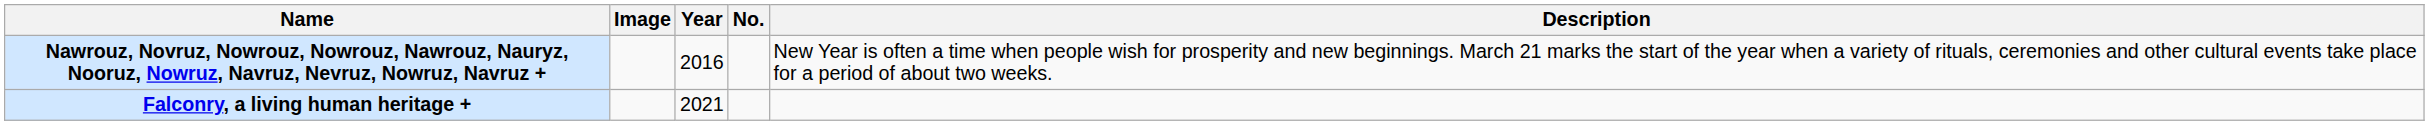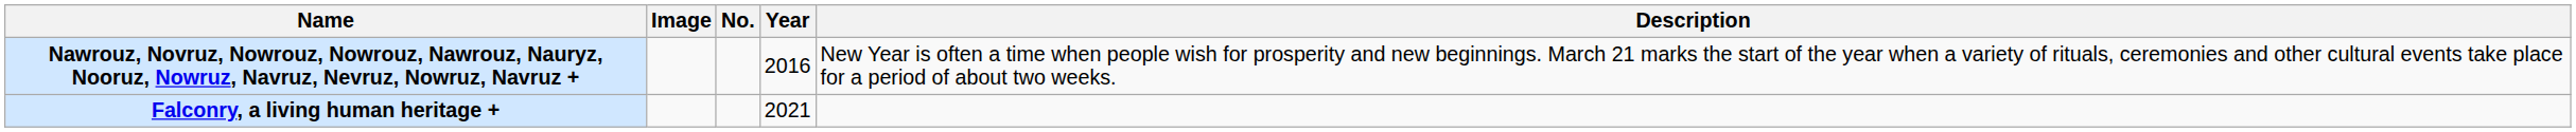 <table class="wikitable sortable plainrowheaders">
 <tr>
 <th style="width:25%">Name</th>
 <th class="unsortable">Image</th>
+<th>No.</th>
 <th>Year</th>
-<th>No.</th>
 <th class="unsortable">Description</th>
 </tr>
 <tr>
 <th scope="row" style="background:#D0E7FF;">Nawrouz, Novruz, Nowrouz, Nowrouz, Nawrouz, Nauryz, Nooruz, <a href='#'>Nowruz</a>, Navruz, Nevruz, Nowruz, Navruz +</th>
 <td></td>
+<td></td>
 <td>2016</td>
-<td></td>
 <td>New Year is often a time when people wish for prosperity and new beginnings. March 21 marks the start of the year when a variety of rituals, ceremonies and other cultural events take place for a period of about two weeks.</td>
 </tr>
 <tr>
 <th scope="row" style="background:#D0E7FF;"><a href='#'>Falconry</a>, a living human heritage +</th>
 <td></td>
+<td></td>
 <td>2021</td>
-<td></td>
 <td></td>
 </tr>
 </table>
